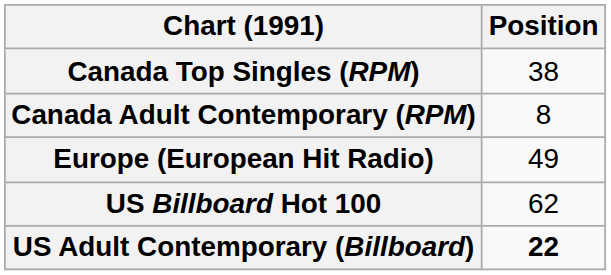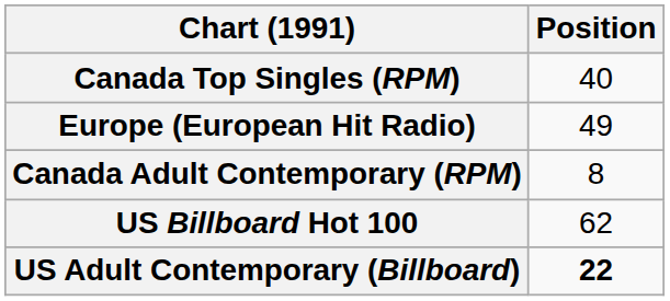 <table class="wikitable sortable plainrowheaders" style="text-align:center">
 <tr>
 <th>Chart (1991)</th>
 <th>Position</th>
 </tr>
 <tr>
 <th scope="row">Canada Top Singles (<em>RPM</em>)</th>
-<td>38</td>
+<td>40</td>
+</tr>
+<tr>
+<th scope="row">Europe (European Hit Radio)</th>
+<td>49</td>
 </tr>
 <tr>
 <th scope="row">Canada Adult Contemporary (<em>RPM</em>)</th>
 <td>8</td>
-</tr>
-<tr>
-<th scope="row">Europe (European Hit Radio)</th>
-<td>49</td>
 </tr>
 <tr>
 <th scope="row">US <em>Billboard</em> Hot 100</th>
 <td>62</td>
 </tr>
 <tr>
 <th scope="row">US Adult Contemporary (<em>Billboard</em>)</th>
 <td><strong>22</strong></td>
 </tr>
 </table>
